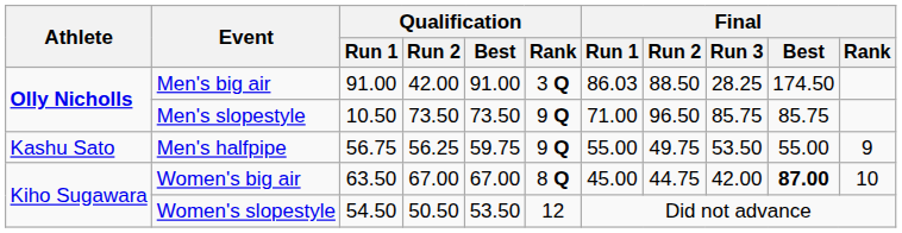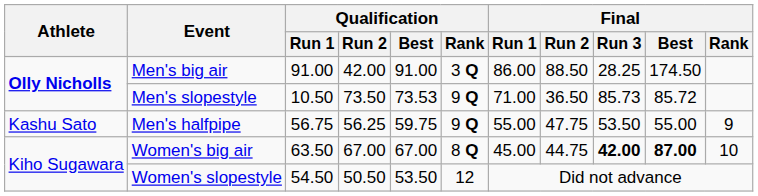 <table class="wikitable" style="font-size:90%">
 <tr>
 <th rowspan=2>Athlete</th>
 <th rowspan=2>Event</th>
 <th colspan=4>Qualification</th>
 <th colspan=5>Final</th>
 </tr>
 <tr style="font-size:95%">
 <th>Run 1</th>
 <th>Run 2</th>
 <th>Best</th>
 <th>Rank</th>
 <th>Run 1</th>
 <th>Run 2</th>
 <th>Run 3</th>
 <th>Best</th>
 <th>Rank</th>
 </tr>
 <tr align=center>
 <td align=left rowspan=2><strong><a href='#'>Olly Nicholls</a></strong></td>
 <td align=left><a href='#'>Men's big air</a></td>
 <td>91.00</td>
 <td>42.00</td>
 <td>91.00</td>
 <td>3 <strong>Q</strong></td>
-<td>86.03</td>
+<td>86.00</td>
 <td>88.50</td>
 <td>28.25</td>
 <td>174.50</td>
 <td></td>
 </tr>
 <tr align=center>
 <td align=left><a href='#'>Men's slopestyle</a></td>
 <td>10.50</td>
 <td>73.50</td>
-<td>73.50</td>
+<td>73.53</td>
 <td>9 <strong>Q</strong></td>
 <td>71.00</td>
-<td>96.50</td>
-<td>85.75</td>
-<td>85.75</td>
+<td>36.50</td>
+<td>85.73</td>
+<td>85.72</td>
 <td></td>
 </tr>
 <tr align=center>
 <td align=left><a href='#'>Kashu Sato</a></td>
 <td align=left><a href='#'>Men's halfpipe</a></td>
 <td>56.75</td>
 <td>56.25</td>
 <td>59.75</td>
 <td>9 <strong>Q</strong></td>
 <td>55.00</td>
-<td>49.75</td>
+<td>47.75</td>
 <td>53.50</td>
 <td>55.00</td>
 <td>9</td>
 </tr>
 <tr align=center>
 <td align=left rowspan=2><a href='#'>Kiho Sugawara</a></td>
 <td align=left><a href='#'>Women's big air</a></td>
 <td>63.50</td>
 <td>67.00</td>
 <td>67.00</td>
 <td>8 <strong>Q</strong></td>
 <td>45.00</td>
 <td>44.75</td>
-<td>42.00</td>
+<td><strong>42.00</strong></td>
 <td><strong>87.00</strong></td>
 <td>10</td>
 </tr>
 <tr align=center>
 <td align=left><a href='#'>Women's slopestyle</a></td>
 <td>54.50</td>
 <td>50.50</td>
 <td>53.50</td>
 <td>12</td>
 <td colspan=5>Did not advance</td>
 </tr>
 </table>
